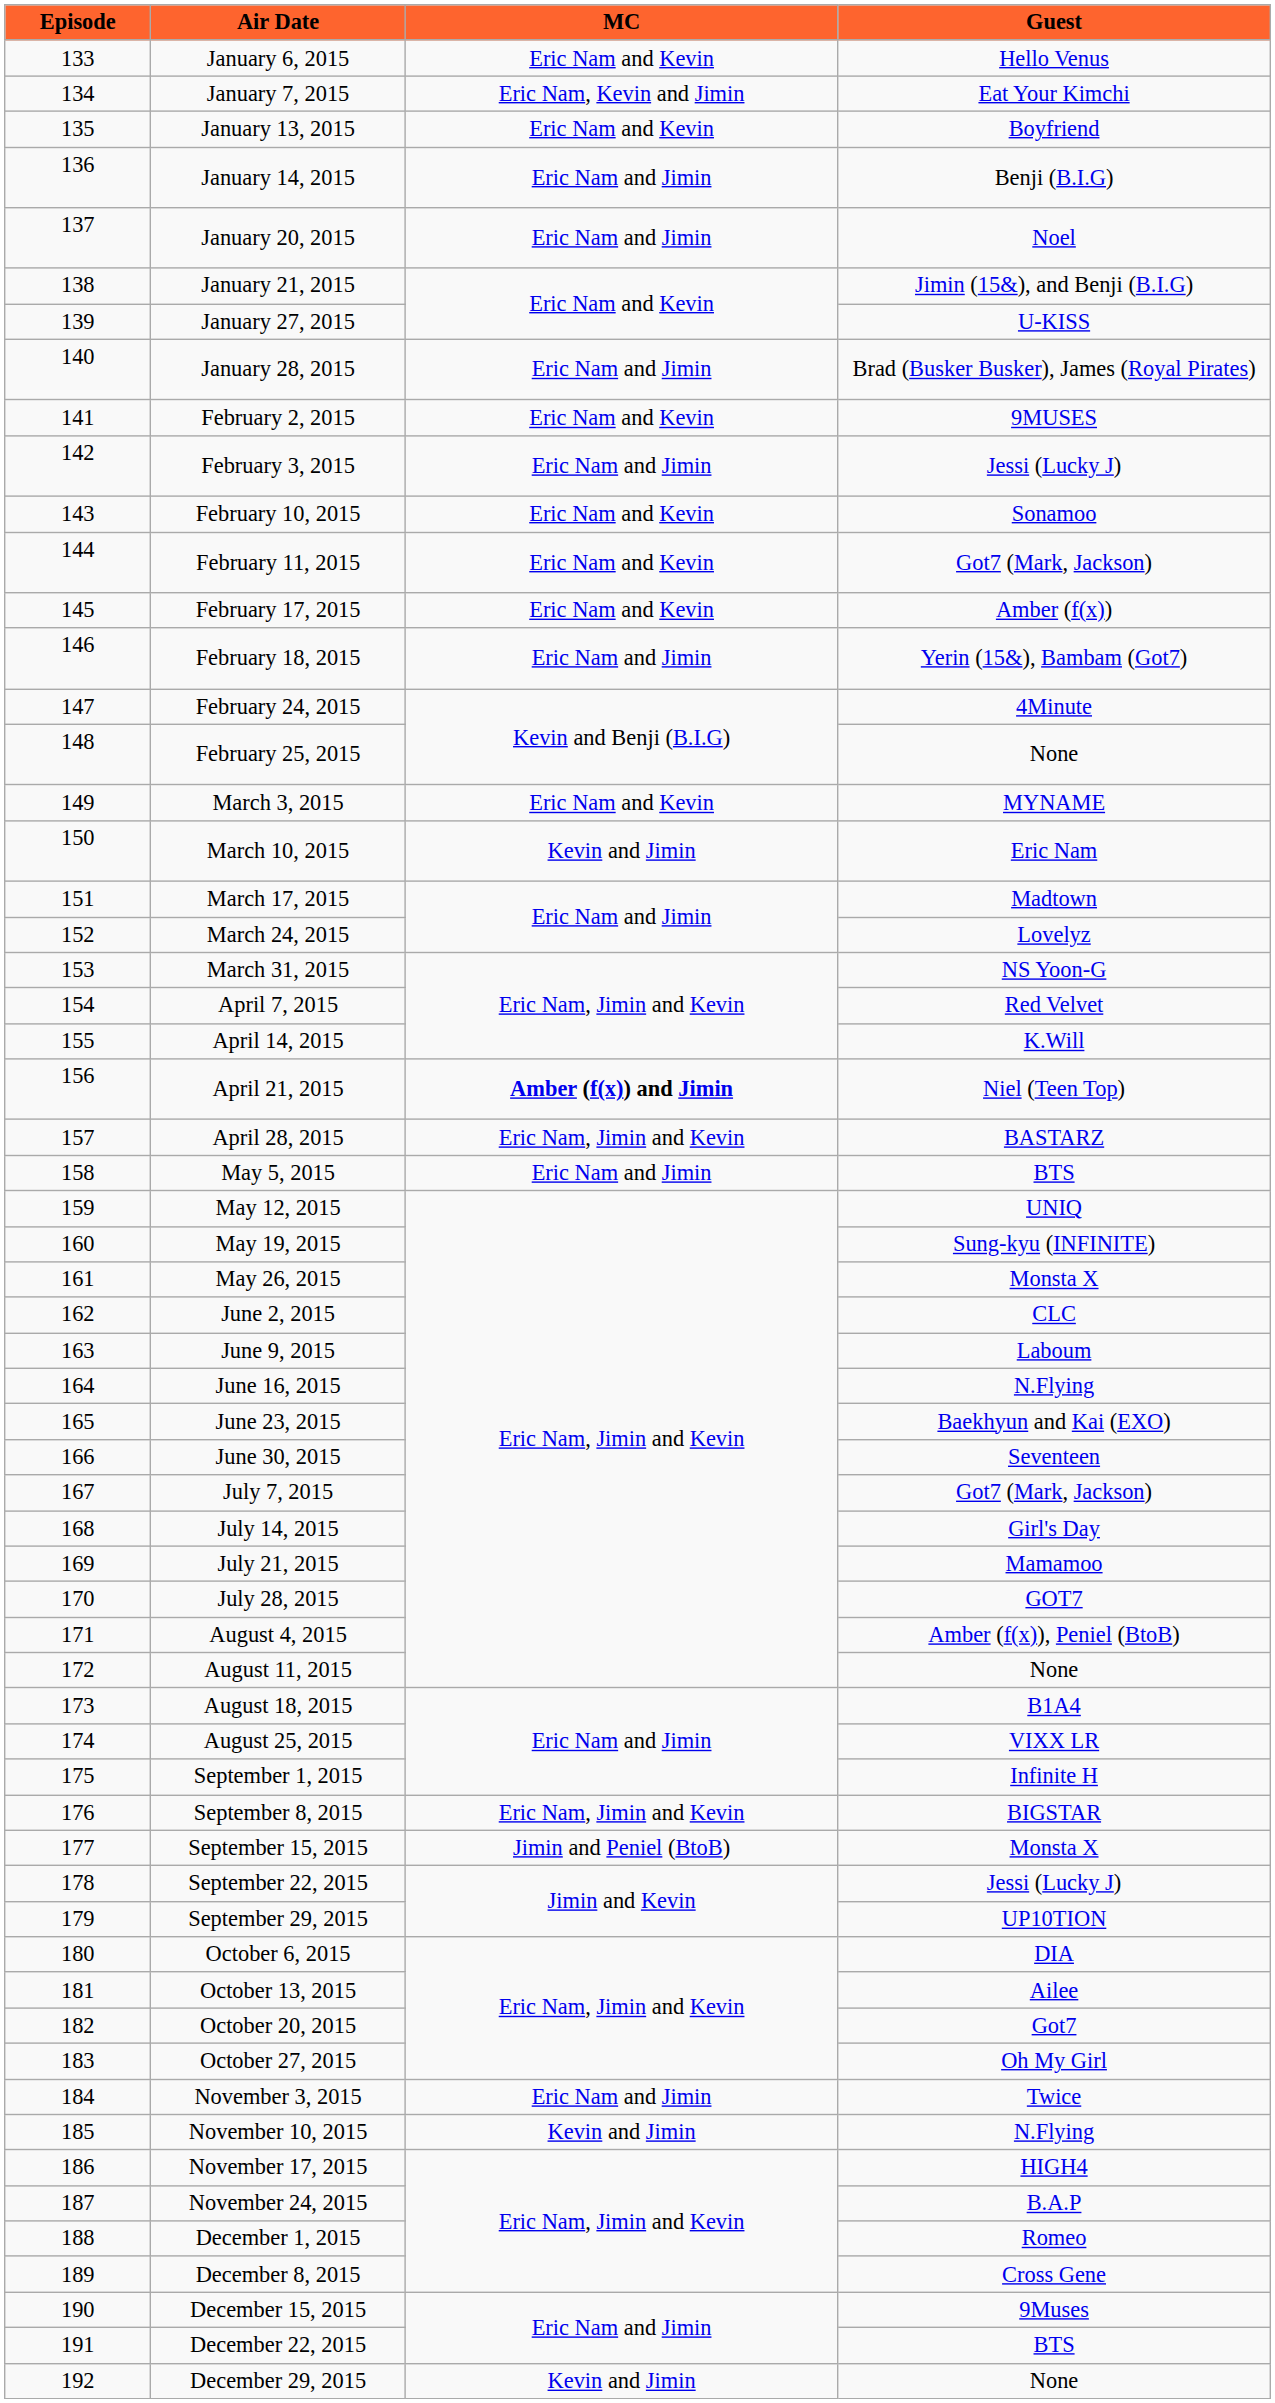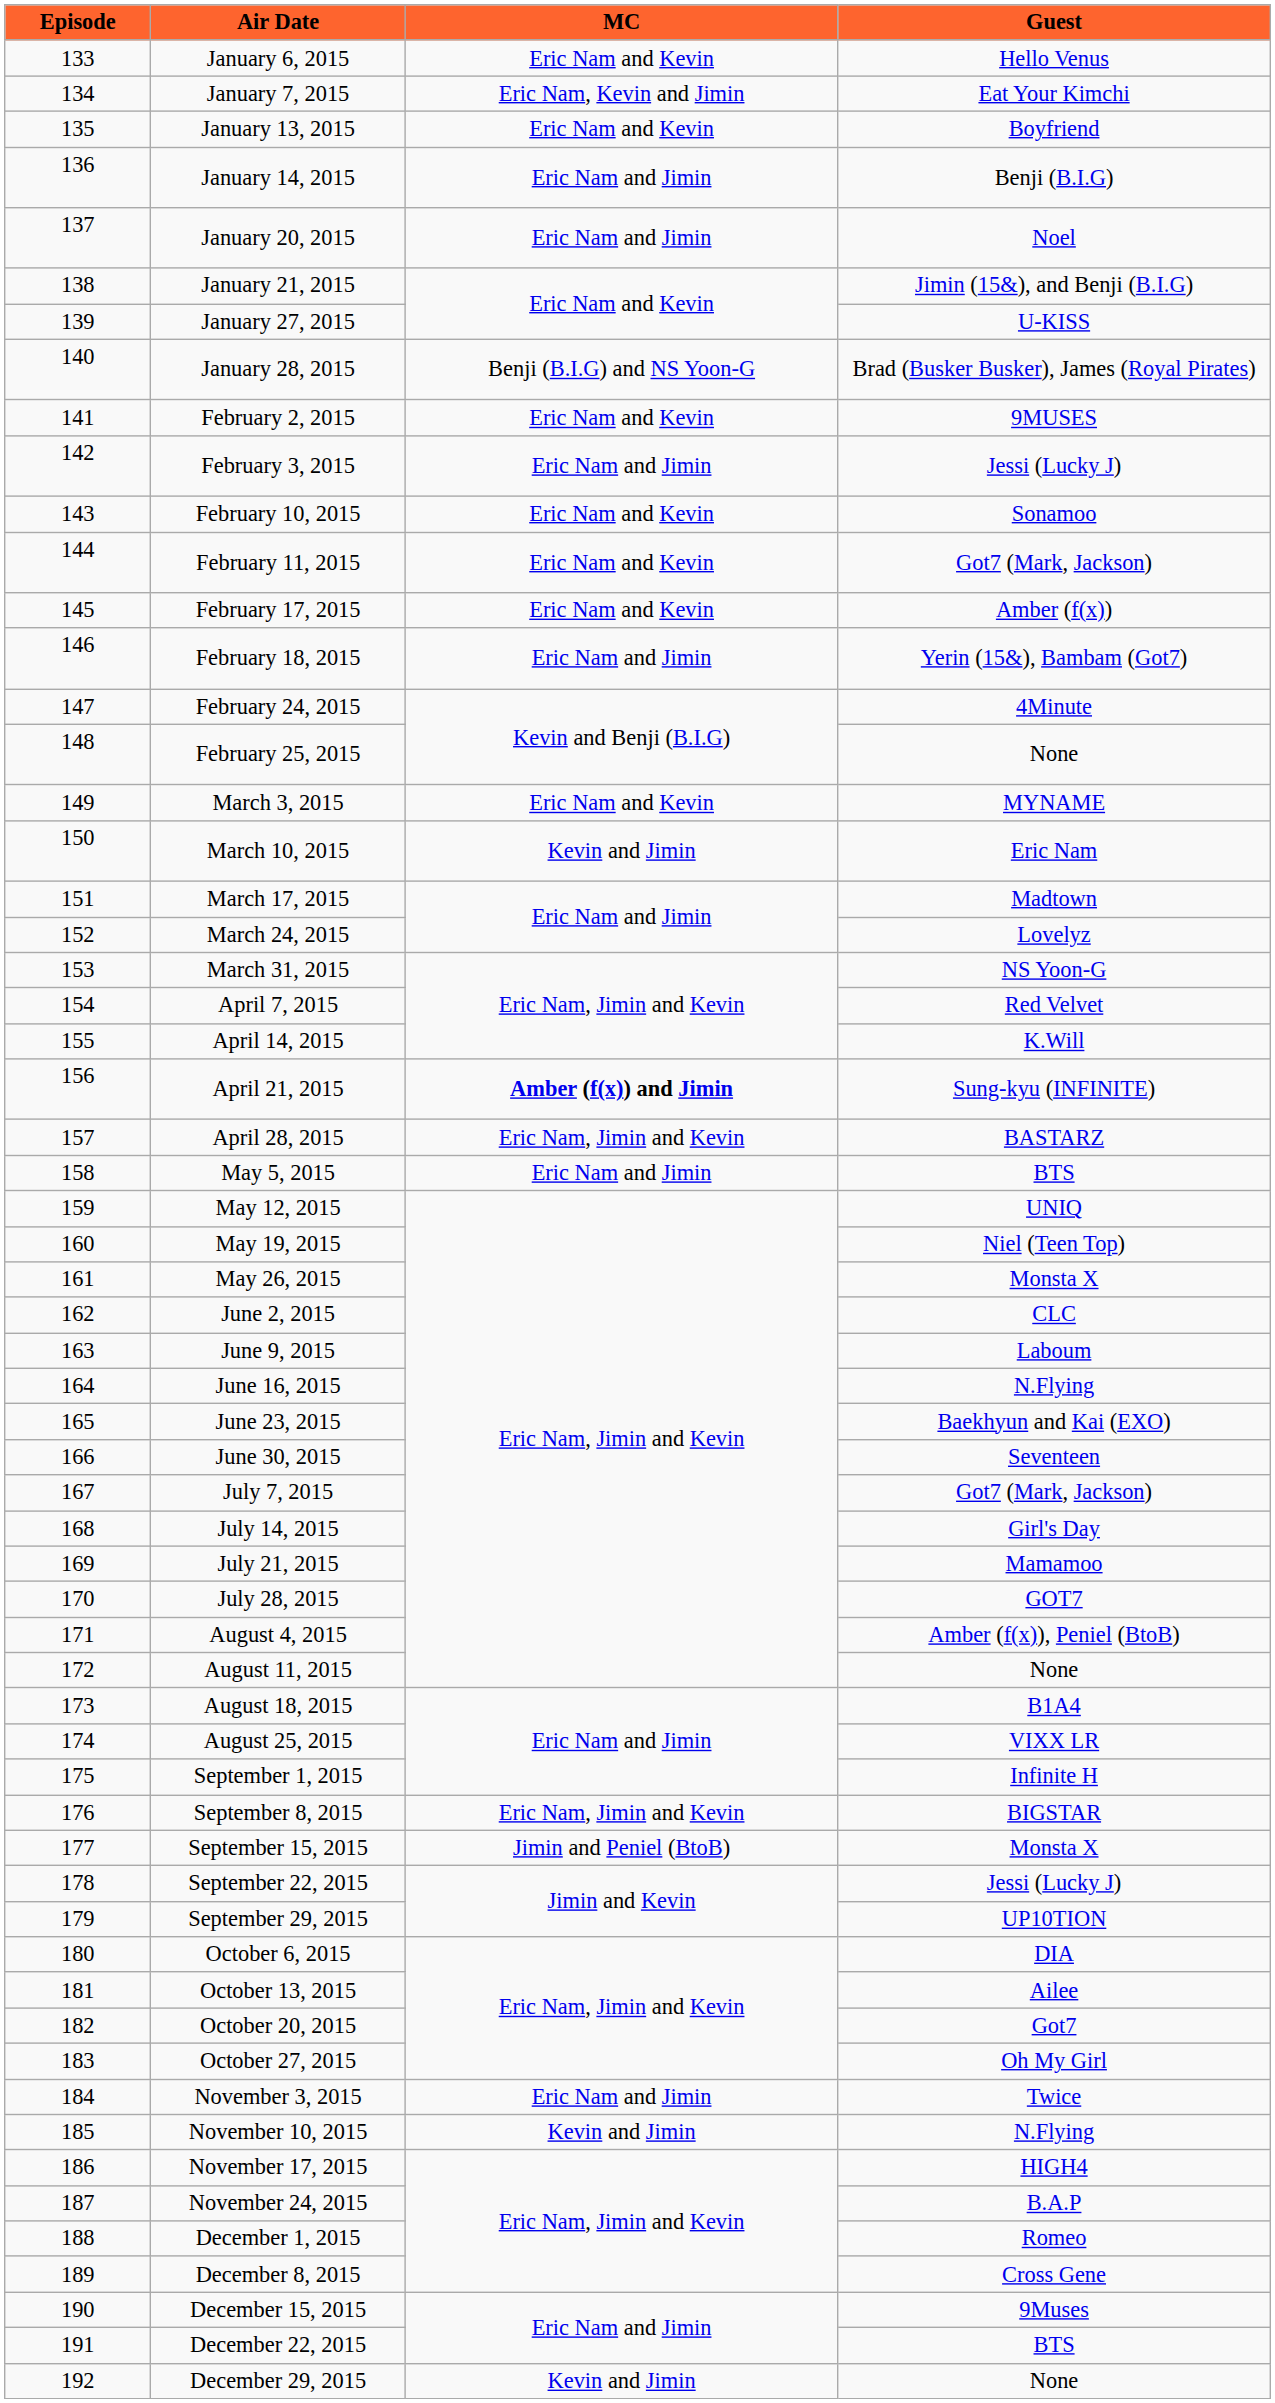 <table class="wikitable" style="text-align:center;" width="905px">
 <tr>
 <th style="background:#FE642E; width:50px;">Episode</th>
 <th style="background:#FE642E; width:100px;">Air Date</th>
 <th style="background:#FE642E; width:175px;">MC</th>
 <th style="background:#FE642E; width:175px;">Guest</th>
 </tr>
 <tr>
 <td>133<br></td>
 <td>January 6, 2015</td>
 <td><a href='#'>Eric Nam</a> and <a href='#'>Kevin</a></td>
 <td><a href='#'>Hello Venus</a></td>
 </tr>
 <tr>
 <td>134<br></td>
 <td>January 7, 2015</td>
 <td><a href='#'>Eric Nam</a>, <a href='#'>Kevin</a> and <a href='#'>Jimin</a></td>
 <td><a href='#'>Eat Your Kimchi</a></td>
 </tr>
 <tr>
 <td>135</td>
 <td>January 13, 2015</td>
 <td><a href='#'>Eric Nam</a> and <a href='#'>Kevin</a></td>
 <td><a href='#'>Boyfriend</a></td>
 </tr>
 <tr>
 <td>136<br><br></td>
 <td>January 14, 2015</td>
 <td><a href='#'>Eric Nam</a> and <a href='#'>Jimin</a></td>
 <td>Benji (<a href='#'>B.I.G</a>)</td>
 </tr>
 <tr>
 <td>137<br><br></td>
 <td>January 20, 2015</td>
 <td><a href='#'>Eric Nam</a> and <a href='#'>Jimin</a></td>
 <td><a href='#'>Noel</a></td>
 </tr>
 <tr>
 <td>138<br></td>
 <td>January 21, 2015</td>
 <td rowspan=2><a href='#'>Eric Nam</a> and <a href='#'>Kevin</a></td>
 <td><a href='#'>Jimin</a> (<a href='#'>15&</a>), and Benji (<a href='#'>B.I.G</a>)</td>
 </tr>
 <tr>
 <td>139<br></td>
 <td>January 27, 2015</td>
 <td><a href='#'>U-KISS</a></td>
 </tr>
 <tr>
 <td>140<br><br></td>
 <td>January 28, 2015</td>
-<td><a href='#'>Eric Nam</a> and <a href='#'>Jimin</a></td>
+<td>Benji (<a href='#'>B.I.G</a>) and <a href='#'>NS Yoon-G</a></td>
 <td>Brad (<a href='#'>Busker Busker</a>), James (<a href='#'>Royal Pirates</a>)</td>
 </tr>
 <tr>
 <td>141</td>
 <td>February 2, 2015</td>
 <td><a href='#'>Eric Nam</a> and <a href='#'>Kevin</a></td>
 <td><a href='#'>9MUSES</a></td>
 </tr>
 <tr>
 <td>142<br><br></td>
 <td>February 3, 2015</td>
 <td><a href='#'>Eric Nam</a> and <a href='#'>Jimin</a></td>
 <td><a href='#'>Jessi</a> (<a href='#'>Lucky J</a>)</td>
 </tr>
 <tr>
 <td>143</td>
 <td>February 10, 2015</td>
 <td><a href='#'>Eric Nam</a> and <a href='#'>Kevin</a></td>
 <td><a href='#'>Sonamoo</a></td>
 </tr>
 <tr>
 <td>144<br><br></td>
 <td>February 11, 2015</td>
 <td><a href='#'>Eric Nam</a> and <a href='#'>Kevin</a></td>
 <td><a href='#'>Got7</a> (<a href='#'>Mark</a>, <a href='#'>Jackson</a>)</td>
 </tr>
 <tr>
 <td>145</td>
 <td>February 17, 2015</td>
 <td><a href='#'>Eric Nam</a> and <a href='#'>Kevin</a></td>
 <td><a href='#'>Amber</a> (<a href='#'>f(x)</a>)</td>
 </tr>
 <tr>
 <td>146<br><br></td>
 <td>February 18, 2015</td>
 <td><a href='#'>Eric Nam</a> and <a href='#'>Jimin</a></td>
 <td><a href='#'>Yerin</a> (<a href='#'>15&</a>), <a href='#'>Bambam</a> (<a href='#'>Got7</a>)</td>
 </tr>
 <tr>
 <td>147<br></td>
 <td>February 24, 2015</td>
 <td rowspan=2><a href='#'>Kevin</a> and Benji (<a href='#'>B.I.G</a>)</td>
 <td><a href='#'>4Minute</a></td>
 </tr>
 <tr>
 <td>148<br><br></td>
 <td>February 25, 2015</td>
 <td>None</td>
 </tr>
 <tr>
 <td>149<br></td>
 <td>March 3, 2015</td>
 <td><a href='#'>Eric Nam</a> and <a href='#'>Kevin</a></td>
 <td><a href='#'>MYNAME</a></td>
 </tr>
 <tr>
 <td>150<br><br></td>
 <td>March 10, 2015</td>
 <td><a href='#'>Kevin</a> and <a href='#'>Jimin</a></td>
 <td><a href='#'>Eric Nam</a></td>
 </tr>
 <tr>
 <td>151<br></td>
 <td>March 17, 2015</td>
 <td rowspan=2><a href='#'>Eric Nam</a> and <a href='#'>Jimin</a></td>
 <td><a href='#'>Madtown</a></td>
 </tr>
 <tr>
 <td>152<br></td>
 <td>March 24, 2015</td>
 <td><a href='#'>Lovelyz</a></td>
 </tr>
 <tr>
 <td>153</td>
 <td>March 31, 2015</td>
 <td rowspan=3><a href='#'>Eric Nam</a>, <a href='#'>Jimin</a> and <a href='#'>Kevin</a></td>
 <td><a href='#'>NS Yoon-G</a></td>
 </tr>
 <tr>
 <td>154<br></td>
 <td>April 7, 2015</td>
 <td><a href='#'>Red Velvet</a></td>
 </tr>
 <tr>
 <td>155<br></td>
 <td>April 14, 2015</td>
 <td><a href='#'>K.Will</a></td>
 </tr>
 <tr>
 <td>156<br><br></td>
 <td>April 21, 2015</td>
 <td><strong><a href='#'>Amber</a> (<a href='#'>f(x)</a>) and <a href='#'>Jimin</a></strong></td>
-<td><a href='#'>Niel</a> (<a href='#'>Teen Top</a>)</td>
+<td><a href='#'>Sung-kyu</a> (<a href='#'>INFINITE</a>)</td>
 </tr>
 <tr>
 <td>157</td>
 <td>April 28, 2015</td>
 <td><a href='#'>Eric Nam</a>, <a href='#'>Jimin</a> and <a href='#'>Kevin</a></td>
 <td><a href='#'>BASTARZ</a></td>
 </tr>
 <tr>
 <td>158<br></td>
 <td>May 5, 2015</td>
 <td><a href='#'>Eric Nam</a> and <a href='#'>Jimin</a></td>
 <td><a href='#'>BTS</a></td>
 </tr>
 <tr>
 <td>159</td>
 <td>May 12, 2015</td>
 <td rowspan=14><a href='#'>Eric Nam</a>, <a href='#'>Jimin</a> and <a href='#'>Kevin</a></td>
 <td><a href='#'>UNIQ</a></td>
 </tr>
 <tr>
 <td>160</td>
 <td>May 19, 2015</td>
-<td><a href='#'>Sung-kyu</a> (<a href='#'>INFINITE</a>)</td>
+<td><a href='#'>Niel</a> (<a href='#'>Teen Top</a>)</td>
 </tr>
 <tr>
 <td>161</td>
 <td>May 26, 2015</td>
 <td><a href='#'>Monsta X</a></td>
 </tr>
 <tr>
 <td>162</td>
 <td>June 2, 2015</td>
 <td><a href='#'>CLC</a></td>
 </tr>
 <tr>
 <td>163</td>
 <td>June 9, 2015</td>
 <td><a href='#'>Laboum</a></td>
 </tr>
 <tr>
 <td>164</td>
 <td>June 16, 2015</td>
 <td><a href='#'>N.Flying</a></td>
 </tr>
 <tr>
 <td>165</td>
 <td>June 23, 2015</td>
 <td><a href='#'>Baekhyun</a> and <a href='#'>Kai</a> (<a href='#'>EXO</a>)</td>
 </tr>
 <tr>
 <td>166</td>
 <td>June 30, 2015</td>
 <td><a href='#'>Seventeen</a></td>
 </tr>
 <tr>
 <td>167<br></td>
 <td>July 7, 2015</td>
 <td><a href='#'>Got7</a> (<a href='#'>Mark</a>, <a href='#'>Jackson</a>)</td>
 </tr>
 <tr>
 <td>168</td>
 <td>July 14, 2015</td>
 <td><a href='#'>Girl's Day</a></td>
 </tr>
 <tr>
 <td>169</td>
 <td>July 21, 2015</td>
 <td><a href='#'>Mamamoo</a></td>
 </tr>
 <tr>
 <td>170<br></td>
 <td>July 28, 2015</td>
 <td><a href='#'>GOT7</a></td>
 </tr>
 <tr>
 <td>171<br></td>
 <td>August 4, 2015</td>
 <td><a href='#'>Amber</a> (<a href='#'>f(x)</a>), <a href='#'>Peniel</a> (<a href='#'>BtoB</a>)</td>
 </tr>
 <tr>
 <td>172<br></td>
 <td>August 11, 2015</td>
 <td>None</td>
 </tr>
 <tr>
 <td>173<br></td>
 <td>August 18, 2015</td>
 <td rowspan=3><a href='#'>Eric Nam</a> and <a href='#'>Jimin</a></td>
 <td><a href='#'>B1A4</a></td>
 </tr>
 <tr>
 <td>174<br></td>
 <td>August 25, 2015</td>
 <td><a href='#'>VIXX LR</a></td>
 </tr>
 <tr>
 <td>175<br></td>
 <td>September 1, 2015</td>
 <td><a href='#'>Infinite H</a></td>
 </tr>
 <tr>
 <td>176</td>
 <td>September 8, 2015</td>
 <td><a href='#'>Eric Nam</a>, <a href='#'>Jimin</a> and <a href='#'>Kevin</a></td>
 <td><a href='#'>BIGSTAR</a></td>
 </tr>
 <tr>
 <td>177</td>
 <td>September 15, 2015</td>
 <td><a href='#'>Jimin</a> and <a href='#'>Peniel</a> (<a href='#'>BtoB</a>)</td>
 <td><a href='#'>Monsta X</a></td>
 </tr>
 <tr>
 <td>178</td>
 <td>September 22, 2015</td>
 <td rowspan=2><a href='#'>Jimin</a> and <a href='#'>Kevin</a></td>
 <td><a href='#'>Jessi</a> (<a href='#'>Lucky J</a>)</td>
 </tr>
 <tr>
 <td>179<br></td>
 <td>September 29, 2015</td>
 <td><a href='#'>UP10TION</a></td>
 </tr>
 <tr>
 <td>180</td>
 <td>October 6, 2015</td>
 <td rowspan=4><a href='#'>Eric Nam</a>, <a href='#'>Jimin</a> and <a href='#'>Kevin</a></td>
 <td><a href='#'>DIA</a></td>
 </tr>
 <tr>
 <td>181</td>
 <td>October 13, 2015</td>
 <td><a href='#'>Ailee</a></td>
 </tr>
 <tr>
 <td>182</td>
 <td>October 20, 2015</td>
 <td><a href='#'>Got7</a></td>
 </tr>
 <tr>
 <td>183</td>
 <td>October 27, 2015</td>
 <td><a href='#'>Oh My Girl</a></td>
 </tr>
 <tr>
 <td>184<br></td>
 <td>November 3, 2015</td>
 <td><a href='#'>Eric Nam</a> and <a href='#'>Jimin</a></td>
 <td><a href='#'>Twice</a></td>
 </tr>
 <tr>
 <td>185<br></td>
 <td>November 10, 2015</td>
 <td><a href='#'>Kevin</a> and <a href='#'>Jimin</a></td>
 <td><a href='#'>N.Flying</a></td>
 </tr>
 <tr>
 <td>186<br></td>
 <td>November 17, 2015</td>
 <td rowspan=4><a href='#'>Eric Nam</a>, <a href='#'>Jimin</a> and <a href='#'>Kevin</a></td>
 <td><a href='#'>HIGH4</a></td>
 </tr>
 <tr>
 <td>187<br></td>
 <td>November 24, 2015</td>
 <td><a href='#'>B.A.P</a></td>
 </tr>
 <tr>
 <td>188</td>
 <td>December 1, 2015</td>
 <td><a href='#'>Romeo</a></td>
 </tr>
 <tr>
 <td>189</td>
 <td>December 8, 2015</td>
 <td><a href='#'>Cross Gene</a></td>
 </tr>
 <tr>
 <td>190</td>
 <td>December 15, 2015</td>
 <td rowspan=2><a href='#'>Eric Nam</a> and <a href='#'>Jimin</a></td>
 <td><a href='#'>9Muses</a></td>
 </tr>
 <tr>
 <td>191<br></td>
 <td>December 22, 2015</td>
 <td><a href='#'>BTS</a></td>
 </tr>
 <tr>
 <td>192<br></td>
 <td>December 29, 2015</td>
 <td><a href='#'>Kevin</a> and <a href='#'>Jimin</a></td>
 <td>None</td>
 </tr>
 </table>
